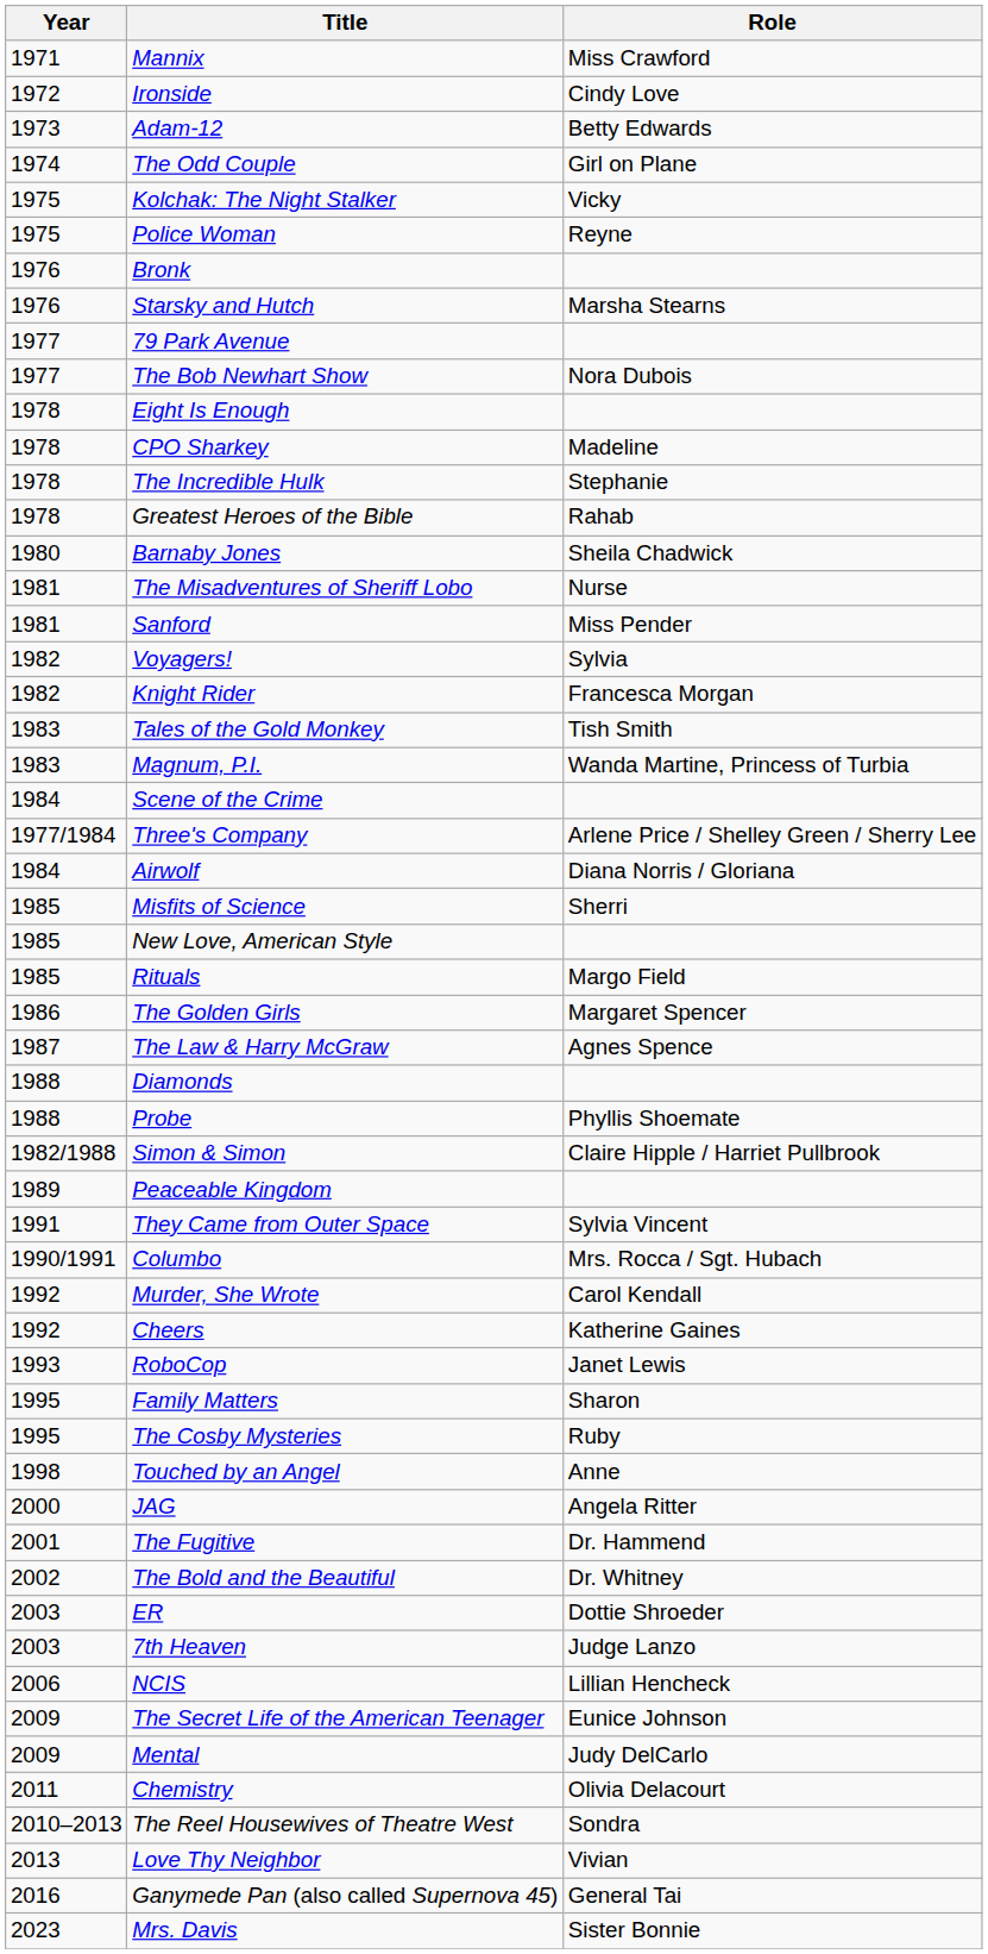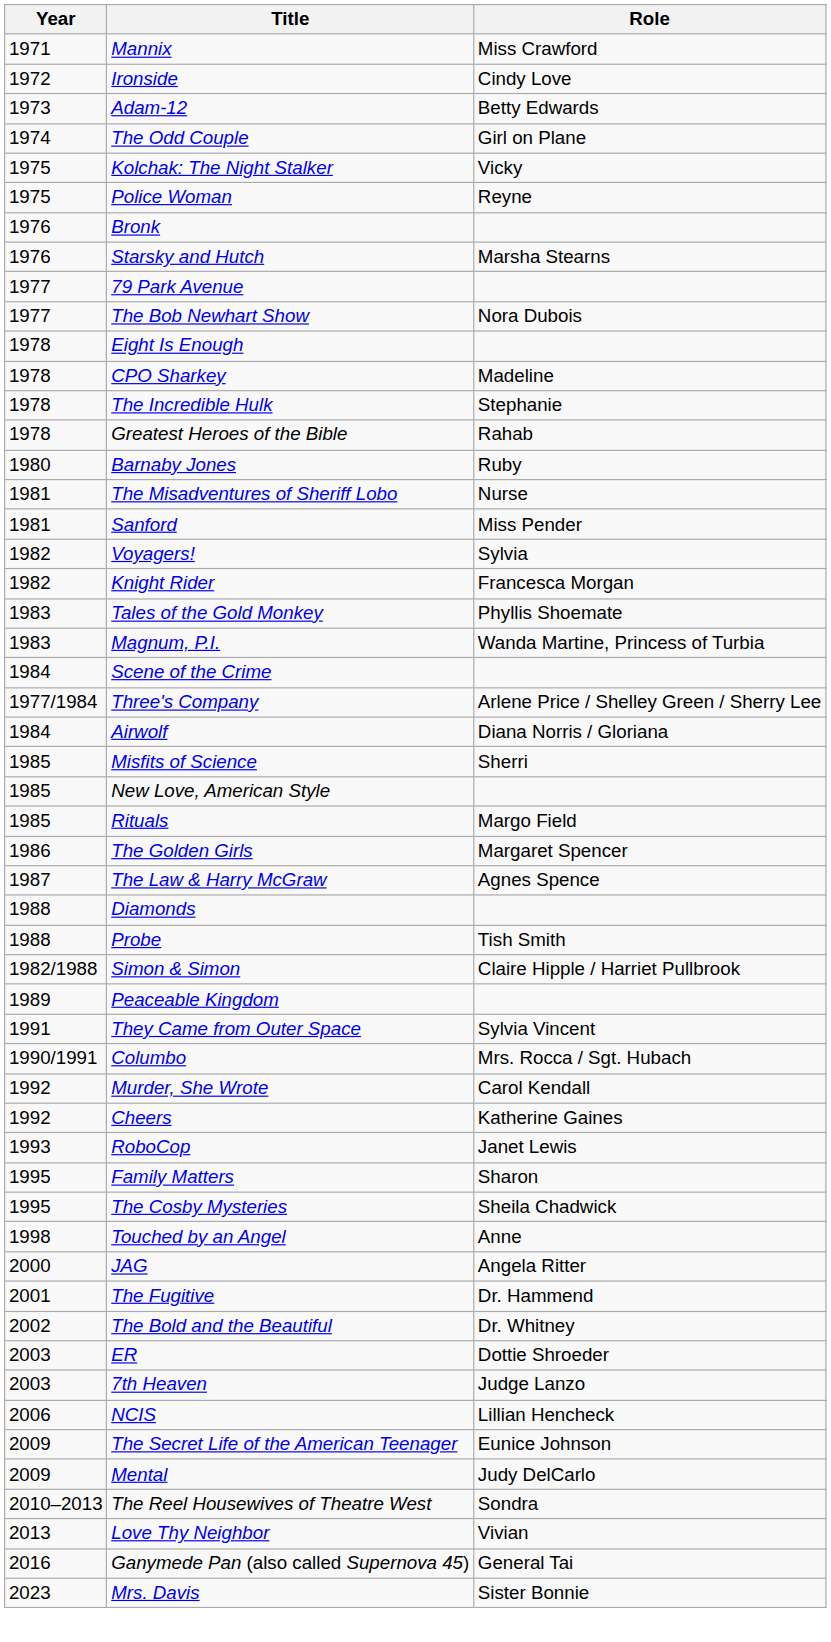 <table class="wikitable">
 <tr>
 <th>Year</th>
 <th>Title</th>
 <th>Role</th>
 </tr>
 <tr>
 <td>1971</td>
 <td><em><a href='#'>Mannix</a></em></td>
 <td>Miss Crawford</td>
 </tr>
 <tr>
 <td>1972</td>
 <td><em><a href='#'>Ironside</a></em></td>
 <td>Cindy Love</td>
 </tr>
 <tr>
 <td>1973</td>
 <td><em><a href='#'>Adam-12</a></em></td>
 <td>Betty Edwards</td>
 </tr>
 <tr>
 <td>1974</td>
 <td><em><a href='#'>The Odd Couple</a></em></td>
 <td>Girl on Plane</td>
 </tr>
 <tr>
 <td>1975</td>
 <td><em><a href='#'>Kolchak: The Night Stalker</a></em></td>
 <td>Vicky</td>
 </tr>
 <tr>
 <td>1975</td>
 <td><em><a href='#'>Police Woman</a></em></td>
 <td>Reyne</td>
 </tr>
 <tr>
 <td>1976</td>
 <td><em><a href='#'>Bronk</a></em></td>
 <td></td>
 </tr>
 <tr>
 <td>1976</td>
 <td><em><a href='#'>Starsky and Hutch</a></em></td>
 <td>Marsha Stearns</td>
 </tr>
 <tr>
 <td>1977</td>
 <td><em><a href='#'>79 Park Avenue</a></em></td>
 <td></td>
 </tr>
 <tr>
 <td>1977</td>
 <td><em><a href='#'>The Bob Newhart Show</a></em></td>
 <td>Nora Dubois</td>
 </tr>
 <tr>
 <td>1978</td>
 <td><em><a href='#'>Eight Is Enough</a></em></td>
 <td></td>
 </tr>
 <tr>
 <td>1978</td>
 <td><em><a href='#'>CPO Sharkey</a></em></td>
 <td>Madeline</td>
 </tr>
 <tr>
 <td>1978</td>
 <td><em><a href='#'>The Incredible Hulk</a></em></td>
 <td>Stephanie</td>
 </tr>
 <tr>
 <td>1978</td>
 <td><em>Greatest Heroes of the Bible</em></td>
 <td>Rahab</td>
 </tr>
 <tr>
 <td>1980</td>
 <td><em><a href='#'>Barnaby Jones</a></em></td>
-<td>Sheila Chadwick</td>
+<td>Ruby</td>
 </tr>
 <tr>
 <td>1981</td>
 <td><em><a href='#'>The Misadventures of Sheriff Lobo</a></em></td>
 <td>Nurse</td>
 </tr>
 <tr>
 <td>1981</td>
 <td><em><a href='#'>Sanford</a></em></td>
 <td>Miss Pender</td>
 </tr>
 <tr>
 <td>1982</td>
 <td><em><a href='#'>Voyagers!</a></em></td>
 <td>Sylvia</td>
 </tr>
 <tr>
 <td>1982</td>
 <td><em><a href='#'>Knight Rider</a></em></td>
 <td>Francesca Morgan</td>
 </tr>
 <tr>
 <td>1983</td>
 <td><em><a href='#'>Tales of the Gold Monkey</a></em></td>
-<td>Tish Smith</td>
+<td>Phyllis Shoemate</td>
 </tr>
 <tr>
 <td>1983</td>
 <td><em><a href='#'>Magnum, P.I.</a></em></td>
 <td>Wanda Martine, Princess of Turbia</td>
 </tr>
 <tr>
 <td>1984</td>
 <td><em><a href='#'>Scene of the Crime</a></em></td>
 <td></td>
 </tr>
 <tr>
 <td>1977/1984</td>
 <td><em><a href='#'>Three's Company</a></em></td>
 <td>Arlene Price / Shelley Green / Sherry Lee</td>
 </tr>
 <tr>
 <td>1984</td>
 <td><em><a href='#'>Airwolf</a></em></td>
 <td>Diana Norris / Gloriana</td>
 </tr>
 <tr>
 <td>1985</td>
 <td><em><a href='#'>Misfits of Science</a></em></td>
 <td>Sherri</td>
 </tr>
 <tr>
 <td>1985</td>
 <td><em>New Love, American Style</em></td>
 <td></td>
 </tr>
 <tr>
 <td>1985</td>
 <td><em><a href='#'>Rituals</a></em></td>
 <td>Margo Field</td>
 </tr>
 <tr>
 <td>1986</td>
 <td><em><a href='#'>The Golden Girls</a></em></td>
 <td>Margaret Spencer</td>
 </tr>
 <tr>
 <td>1987</td>
 <td><em><a href='#'>The Law & Harry McGraw</a></em></td>
 <td>Agnes Spence</td>
 </tr>
 <tr>
 <td>1988</td>
 <td><em><a href='#'>Diamonds</a></em></td>
 <td></td>
 </tr>
 <tr>
 <td>1988</td>
 <td><em><a href='#'>Probe</a></em></td>
-<td>Phyllis Shoemate</td>
+<td>Tish Smith</td>
 </tr>
 <tr>
 <td>1982/1988</td>
 <td><em><a href='#'>Simon & Simon</a></em></td>
 <td>Claire Hipple / Harriet Pullbrook</td>
 </tr>
 <tr>
 <td>1989</td>
 <td><em><a href='#'>Peaceable Kingdom</a></em></td>
 <td></td>
 </tr>
 <tr>
 <td>1991</td>
 <td><em><a href='#'>They Came from Outer Space</a></em></td>
 <td>Sylvia Vincent</td>
 </tr>
 <tr>
 <td>1990/1991</td>
 <td><em><a href='#'>Columbo</a></em></td>
 <td>Mrs. Rocca / Sgt. Hubach</td>
 </tr>
 <tr>
 <td>1992</td>
 <td><em><a href='#'>Murder, She Wrote</a></em></td>
 <td>Carol Kendall</td>
 </tr>
 <tr>
 <td>1992</td>
 <td><em><a href='#'>Cheers</a></em></td>
 <td>Katherine Gaines</td>
 </tr>
 <tr>
 <td>1993</td>
 <td><em><a href='#'>RoboCop</a></em></td>
 <td>Janet Lewis</td>
 </tr>
 <tr>
 <td>1995</td>
 <td><em><a href='#'>Family Matters</a></em></td>
 <td>Sharon</td>
 </tr>
 <tr>
 <td>1995</td>
 <td><em><a href='#'>The Cosby Mysteries</a></em></td>
-<td>Ruby</td>
+<td>Sheila Chadwick</td>
 </tr>
 <tr>
 <td>1998</td>
 <td><em><a href='#'>Touched by an Angel</a></em></td>
 <td>Anne</td>
 </tr>
 <tr>
 <td>2000</td>
 <td><em><a href='#'>JAG</a></em></td>
 <td>Angela Ritter</td>
 </tr>
 <tr>
 <td>2001</td>
 <td><em><a href='#'>The Fugitive</a></em></td>
 <td>Dr. Hammend</td>
 </tr>
 <tr>
 <td>2002</td>
 <td><em><a href='#'>The Bold and the Beautiful</a></em></td>
 <td>Dr. Whitney</td>
 </tr>
 <tr>
 <td>2003</td>
 <td><em><a href='#'>ER</a></em></td>
 <td>Dottie Shroeder</td>
 </tr>
 <tr>
 <td>2003</td>
 <td><em><a href='#'>7th Heaven</a></em></td>
 <td>Judge Lanzo</td>
 </tr>
 <tr>
 <td>2006</td>
 <td><em><a href='#'>NCIS</a></em></td>
 <td>Lillian Hencheck</td>
 </tr>
 <tr>
 <td>2009</td>
 <td><em><a href='#'>The Secret Life of the American Teenager</a></em></td>
 <td>Eunice Johnson</td>
 </tr>
 <tr>
 <td>2009</td>
 <td><em><a href='#'>Mental</a></em></td>
 <td>Judy DelCarlo</td>
 </tr>
 <tr>
-<td>2011</td>
-<td><em><a href='#'>Chemistry</a></em></td>
-<td>Olivia Delacourt</td>
-</tr>
-<tr>
 <td>2010–2013</td>
 <td><em>The Reel Housewives of Theatre West</em></td>
 <td>Sondra</td>
 </tr>
 <tr>
 <td>2013</td>
 <td><em><a href='#'>Love Thy Neighbor</a></em></td>
 <td>Vivian</td>
 </tr>
 <tr>
 <td>2016</td>
 <td><em>Ganymede Pan</em> (also called <em>Supernova 45</em>)</td>
 <td>General Tai</td>
 </tr>
 <tr>
 <td>2023</td>
 <td><em><a href='#'>Mrs. Davis</a></em></td>
 <td>Sister Bonnie</td>
 </tr>
 </table>
